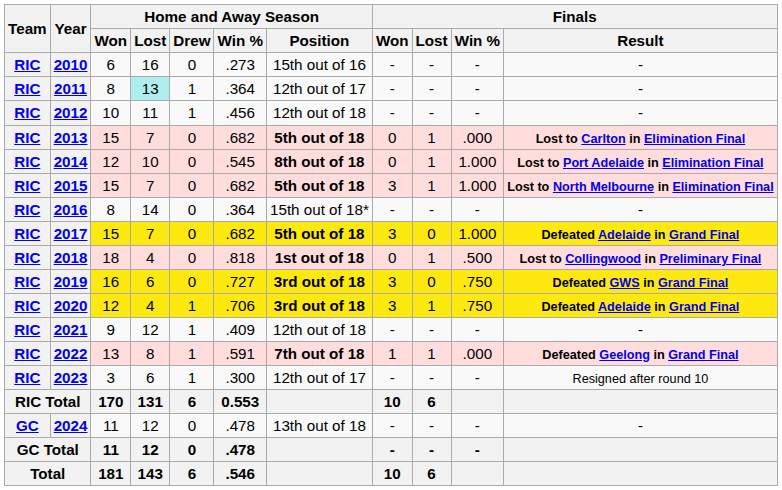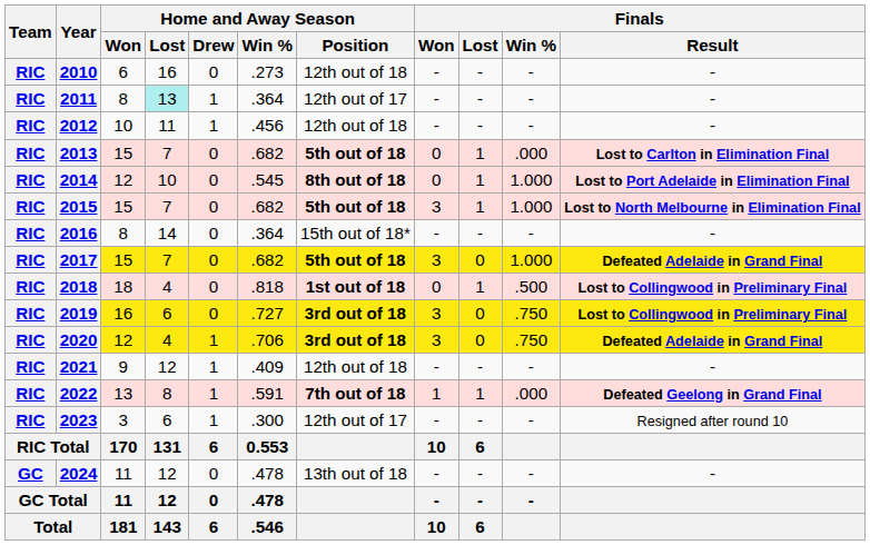 <table class="wikitable" style="font-size: 95%; text-align:center;">
 <tr>
 <th rowspan="2">Team</th>
 <th rowspan="2">Year</th>
 <th colspan="5">Home and Away Season</th>
 <th colspan="4">Finals</th>
 </tr>
 <tr>
 <th>Won</th>
 <th>Lost</th>
 <th>Drew</th>
 <th>Win %</th>
 <th>Position</th>
 <th>Won</th>
 <th>Lost</th>
 <th>Win %</th>
 <th>Result</th>
 </tr>
 <tr>
 <th><a href='#'>RIC</a></th>
 <th><a href='#'>2010</a></th>
 <td>6</td>
 <td>16</td>
 <td>0</td>
 <td>.273</td>
-<td>15th out of 16</td>
+<td>12th out of 18</td>
 <td>-</td>
 <td>-</td>
 <td>-</td>
 <td>-</td>
 </tr>
 <tr>
 <th><a href='#'>RIC</a></th>
 <th><a href='#'>2011</a></th>
 <td>8</td>
 <td style="background: paleturquoise;">13</td>
 <td>1</td>
 <td>.364</td>
 <td>12th out of 17</td>
 <td>-</td>
 <td>-</td>
 <td>-</td>
 <td>-</td>
 </tr>
 <tr>
 <th><a href='#'>RIC</a></th>
 <th><a href='#'>2012</a></th>
 <td>10</td>
 <td>11</td>
 <td>1</td>
 <td>.456</td>
 <td>12th out of 18</td>
 <td>-</td>
 <td>-</td>
 <td>-</td>
 <td>-</td>
 </tr>
 <tr ! style="background:#fdd;">
 <th><a href='#'>RIC</a></th>
 <th><a href='#'>2013</a></th>
 <td>15</td>
 <td>7</td>
 <td>0</td>
 <td>.682</td>
 <td><strong>5th out of 18</strong></td>
 <td>0</td>
 <td>1</td>
 <td>.000</td>
 <td><strong><small>Lost to <a href='#'>Carlton</a> in <a href='#'>Elimination Final</a></small></strong></td>
 </tr>
 <tr ! style="background:#fdd;">
 <th><a href='#'>RIC</a></th>
 <th><a href='#'>2014</a></th>
 <td>12</td>
 <td>10</td>
 <td>0</td>
 <td>.545</td>
 <td><strong>8th out of 18</strong></td>
 <td>0</td>
 <td>1</td>
 <td>1.000</td>
 <td><strong><small>Lost to <a href='#'>Port Adelaide</a> in <a href='#'>Elimination Final</a></small></strong></td>
 </tr>
 <tr ! style="background:#fdd;">
 <th><a href='#'>RIC</a></th>
 <th><a href='#'>2015</a></th>
 <td>15</td>
 <td>7</td>
 <td>0</td>
 <td>.682</td>
 <td><strong>5th out of 18</strong></td>
 <td>3</td>
 <td>1</td>
 <td>1.000</td>
 <td><strong><small>Lost to <a href='#'>North Melbourne</a> in <a href='#'>Elimination Final</a></small></strong></td>
 </tr>
 <tr>
 <th><a href='#'>RIC</a></th>
 <th><a href='#'>2016</a></th>
 <td>8</td>
 <td>14</td>
 <td>0</td>
 <td>.364</td>
 <td>15th out of 18*</td>
 <td>-</td>
 <td>-</td>
 <td>-</td>
 <td>-</td>
 </tr>
 <tr ! style="background:#FDE910;">
 <th><a href='#'>RIC</a></th>
 <th><a href='#'>2017</a></th>
 <td>15</td>
 <td>7</td>
 <td>0</td>
 <td>.682</td>
 <td><strong>5th out of 18</strong></td>
 <td>3</td>
 <td>0</td>
 <td>1.000</td>
 <td><strong><small>Defeated <a href='#'>Adelaide</a> in <a href='#'>Grand Final</a></small></strong></td>
 </tr>
 <tr ! style="background:#fdd;">
 <th><a href='#'>RIC</a></th>
 <th><a href='#'>2018</a></th>
 <td>18</td>
 <td>4</td>
 <td>0</td>
 <td>.818</td>
 <td><strong>1st out of 18</strong></td>
 <td>0</td>
 <td>1</td>
 <td>.500</td>
 <td><strong><small>Lost to <a href='#'>Collingwood</a> in <a href='#'>Preliminary Final</a></small></strong></td>
 </tr>
 <tr ! style="background:#FDE910;">
 <th><a href='#'>RIC</a></th>
 <th><a href='#'>2019</a></th>
 <td>16</td>
 <td>6</td>
 <td>0</td>
 <td>.727</td>
 <td><strong>3rd out of 18</strong></td>
 <td>3</td>
 <td>0</td>
 <td>.750</td>
-<td><strong><small>Defeated <a href='#'>GWS</a> in <a href='#'>Grand Final</a></small></strong></td>
+<td><strong><small>Lost to <a href='#'>Collingwood</a> in <a href='#'>Preliminary Final</a></small></strong></td>
 </tr>
 <tr ! style="background:#FDE910;">
 <th><a href='#'>RIC</a></th>
 <th><a href='#'>2020</a></th>
 <td>12</td>
 <td>4</td>
 <td>1</td>
 <td>.706</td>
 <td><strong>3rd out of 18</strong></td>
 <td>3</td>
-<td>1</td>
+<td>0</td>
 <td>.750</td>
 <td><strong><small>Defeated <a href='#'>Adelaide</a> in <a href='#'>Grand Final</a></small></strong></td>
 </tr>
 <tr>
 <th><a href='#'>RIC</a></th>
 <th><a href='#'>2021</a></th>
 <td>9</td>
 <td>12</td>
 <td>1</td>
 <td>.409</td>
 <td>12th out of 18</td>
 <td>-</td>
 <td>-</td>
 <td>-</td>
 <td>-</td>
 </tr>
 <tr ! style="background:#fdd;">
 <th><a href='#'>RIC</a></th>
 <th><a href='#'>2022</a></th>
 <td>13</td>
 <td>8</td>
 <td>1</td>
 <td>.591</td>
 <td><strong>7th out of 18</strong></td>
 <td>1</td>
 <td>1</td>
 <td>.000</td>
 <td><strong><small>Defeated <a href='#'>Geelong</a> in <a href='#'>Grand Final</a></small></strong></td>
 </tr>
 <tr>
 <th><a href='#'>RIC</a></th>
 <th><a href='#'>2023</a></th>
 <td>3</td>
 <td>6</td>
 <td>1</td>
 <td>.300</td>
 <td>12th out of 17</td>
 <td>-</td>
 <td>-</td>
 <td>-</td>
 <td><small>Resigned after round 10</small></td>
 </tr>
 <tr>
 <th colspan="2">RIC Total</th>
 <th>170</th>
 <th>131</th>
 <th>6</th>
 <th>0.553</th>
 <th></th>
 <th>10</th>
 <th>6</th>
 <th></th>
 <th></th>
 </tr>
 <tr>
 <th><a href='#'>GC</a></th>
 <th><a href='#'>2024</a></th>
 <td>11</td>
 <td>12</td>
 <td>0</td>
 <td>.478</td>
 <td>13th out of 18</td>
 <td>-</td>
 <td>-</td>
 <td>-</td>
 <td>-</td>
 </tr>
 <tr>
 <th colspan="2">GC Total</th>
 <th>11</th>
 <th>12</th>
 <th>0</th>
 <th>.478</th>
 <th></th>
 <th>-</th>
 <th>-</th>
 <th>-</th>
 <th></th>
 </tr>
 <tr>
 <th colspan="2">Total</th>
 <th>181</th>
 <th>143</th>
 <th>6</th>
 <th>.546</th>
 <th></th>
 <th>10</th>
 <th>6</th>
 <th></th>
 <th></th>
 </tr>
 </table>
